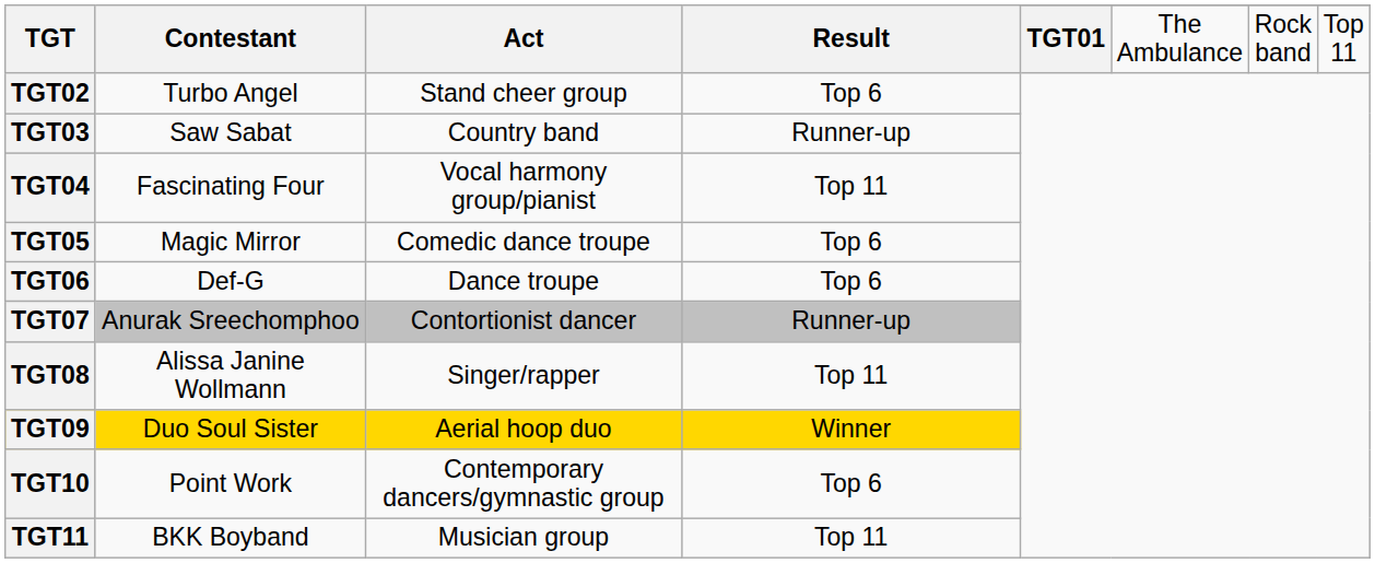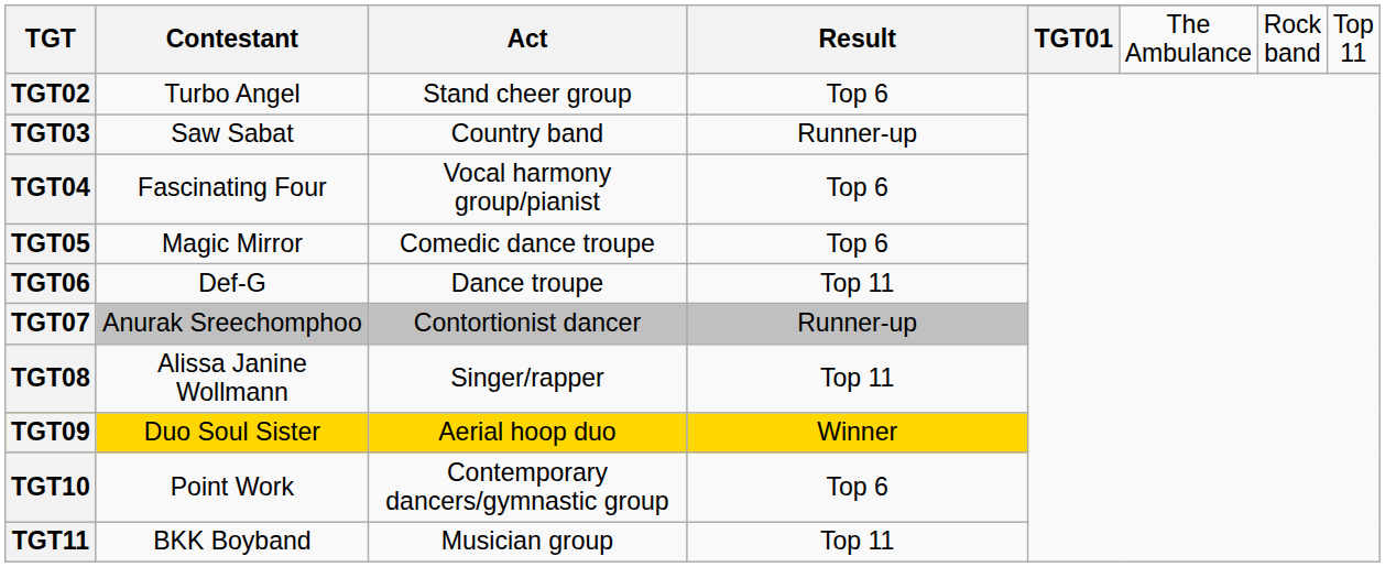 <table class="wikitable plainrowheaders sortable" style="text-align:center;">
 <tr>
 <th scope="col" rowspan="2"  style="width:1em;">TGT</th>
 <th scope="col" rowspan="2"  style="width:14em;">Contestant</th>
 <th scope="col" rowspan="2" class="unsortable"  style="width:16em;">Act</th>
 <th scope="col" rowspan="2" style="width:23em;">Result</th>
 </tr>
 <tr>
 <th>TGT01</th>
 <td>The Ambulance</td>
 <td>Rock band</td>
 <td>Top 11</td>
 </tr>
 <tr>
 <th>TGT02</th>
 <td>Turbo Angel</td>
 <td>Stand cheer group</td>
 <td>Top 6</td>
 </tr>
 <tr>
 <th>TGT03</th>
 <td>Saw Sabat</td>
 <td>Country band</td>
 <td>Runner-up</td>
 </tr>
 <tr>
 <th>TGT04</th>
 <td>Fascinating Four</td>
 <td>Vocal harmony group/pianist</td>
-<td>Top 11</td>
+<td>Top 6</td>
 </tr>
 <tr>
 <th>TGT05</th>
 <td>Magic Mirror</td>
 <td>Comedic dance troupe</td>
 <td>Top 6</td>
 </tr>
 <tr>
 <th>TGT06</th>
 <td>Def-G</td>
 <td>Dance troupe</td>
-<td>Top 6</td>
+<td>Top 11</td>
 </tr>
 <tr bgcolor=silver>
 <th>TGT07</th>
 <td>Anurak Sreechomphoo</td>
 <td>Contortionist dancer</td>
 <td>Runner-up</td>
 </tr>
 <tr>
 <th>TGT08</th>
 <td>Alissa Janine Wollmann</td>
 <td>Singer/rapper</td>
 <td>Top 11</td>
 </tr>
 <tr bgcolor=gold>
 <th>TGT09</th>
 <td>Duo Soul Sister</td>
 <td>Aerial hoop duo</td>
 <td>Winner</td>
 </tr>
 <tr>
 <th>TGT10</th>
 <td>Point Work</td>
 <td>Contemporary dancers/gymnastic group</td>
 <td>Top 6</td>
 </tr>
 <tr>
 <th>TGT11</th>
 <td>BKK Boyband</td>
 <td>Musician group</td>
 <td>Top 11</td>
 </tr>
 </table>
